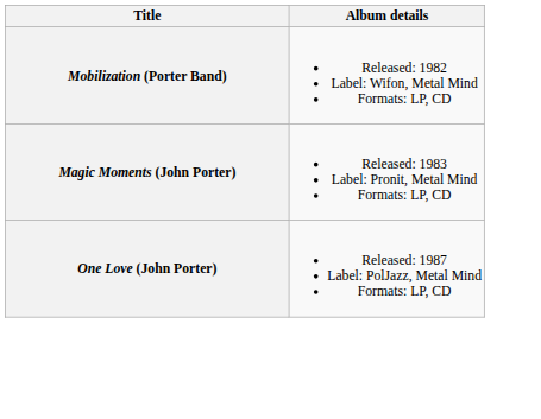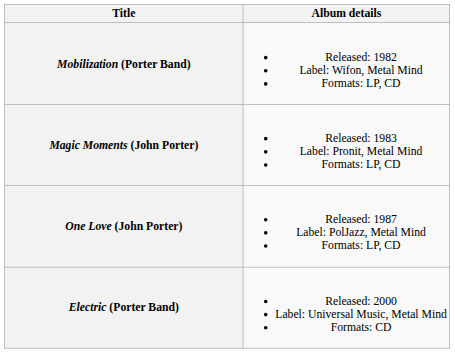 <table class="wikitable plainrowheaders" style="text-align:center;">
 <tr>
 <th scope="col" style="width:20em;">Title</th>
 <th scope="col">Album details</th>
 </tr>
 <tr>
 <th scope="row"><em>Mobilization</em> (Porter Band)</th>
 <td><br><ul><li>Released: 1982</li><li>Label: Wifon, Metal Mind</li><li>Formats: LP, CD</li></ul></td>
 </tr>
 <tr>
 <th scope="row"><em>Magic Moments</em> (John Porter)</th>
 <td><br><ul><li>Released: 1983</li><li>Label: Pronit, Metal Mind</li><li>Formats: LP, CD</li></ul></td>
 </tr>
 <tr>
 <th scope="row"><em>One Love</em> (John Porter)</th>
 <td><br><ul><li>Released: 1987</li><li>Label: PolJazz, Metal Mind</li><li>Formats: LP, CD</li></ul></td>
 </tr>
+<tr>
+<th scope="row"><em>Electric</em> (Porter Band)</th>
+<td><br><ul><li>Released: 2000</li><li>Label: Universal Music, Metal Mind</li><li>Formats: CD</li></ul></td>
+</tr>
 </table>
